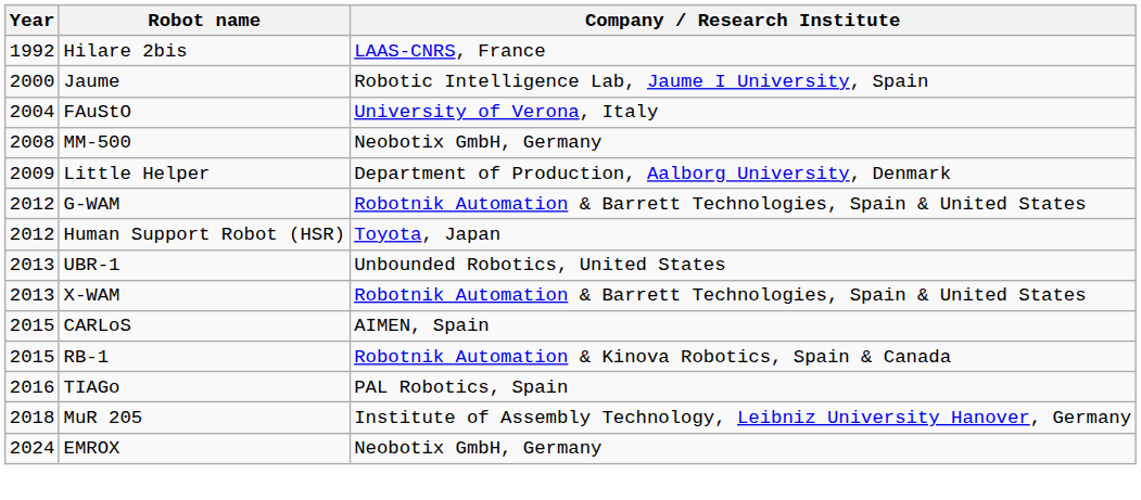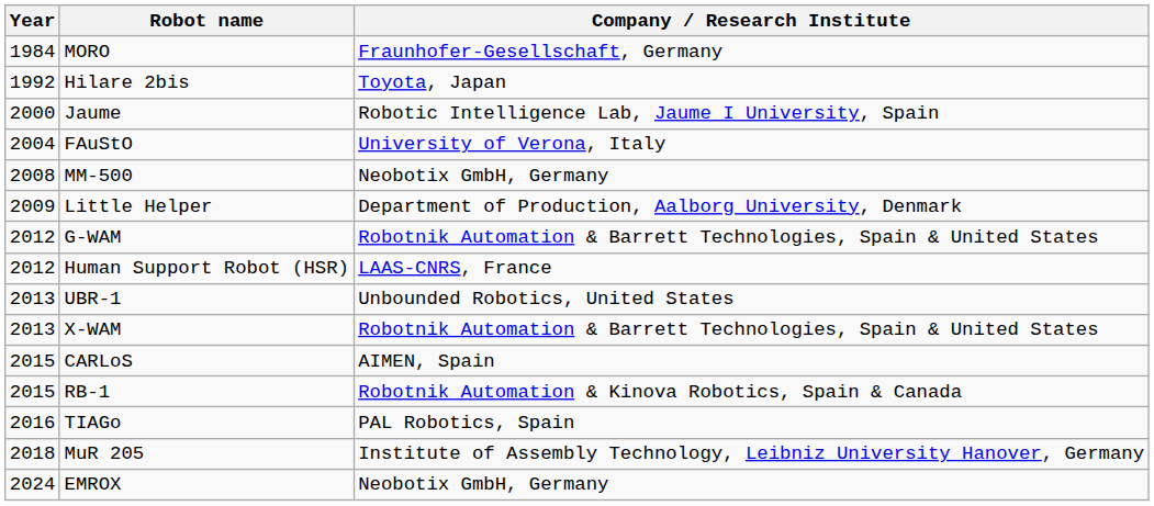 <table class="wikitable">
 <tr>
 <th>Year</th>
 <th>Robot name</th>
 <th>Company / Research Institute</th>
 </tr>
 <tr>
+<td>1984</td>
+<td>MORO </td>
+<td><a href='#'>Fraunhofer-Gesellschaft</a>, Germany </td>
+</tr>
+<tr>
 <td>1992</td>
 <td>Hilare 2bis</td>
-<td><a href='#'>LAAS-CNRS</a>, France </td>
+<td><a href='#'>Toyota</a>, Japan</td>
 </tr>
 <tr>
 <td>2000</td>
 <td>Jaume</td>
 <td>Robotic Intelligence Lab, <a href='#'>Jaume I University</a>, Spain </td>
 </tr>
 <tr>
 <td>2004</td>
 <td>FAuStO</td>
 <td><a href='#'>University of Verona</a>, Italy </td>
 </tr>
 <tr>
 <td>2008</td>
 <td>MM-500</td>
 <td>Neobotix GmbH, Germany </td>
 </tr>
 <tr>
 <td>2009</td>
 <td>Little Helper</td>
 <td>Department of Production, <a href='#'>Aalborg University</a>, Denmark </td>
 </tr>
 <tr>
 <td>2012</td>
 <td>G-WAM</td>
 <td><a href='#'>Robotnik Automation</a> & Barrett Technologies, Spain  & United States </td>
 </tr>
 <tr>
 <td>2012</td>
 <td>Human Support Robot (HSR)</td>
-<td><a href='#'>Toyota</a>, Japan</td>
+<td><a href='#'>LAAS-CNRS</a>, France </td>
 </tr>
 <tr>
 <td>2013</td>
 <td>UBR-1</td>
 <td>Unbounded Robotics, United States </td>
 </tr>
 <tr>
 <td>2013</td>
 <td>X-WAM</td>
 <td><a href='#'>Robotnik Automation</a> & Barrett Technologies, Spain  & United States </td>
 </tr>
 <tr>
 <td>2015</td>
 <td>CARLoS</td>
 <td>AIMEN, Spain </td>
 </tr>
 <tr>
 <td>2015</td>
 <td>RB-1</td>
 <td><a href='#'>Robotnik Automation</a> & Kinova Robotics, Spain  & Canada </td>
 </tr>
 <tr>
 <td>2016</td>
 <td>TIAGo</td>
 <td>PAL Robotics, Spain </td>
 </tr>
 <tr>
 <td>2018</td>
 <td>MuR 205</td>
 <td>Institute of Assembly Technology, <a href='#'>Leibniz University Hanover</a>, Germany </td>
 </tr>
 <tr>
 <td>2024</td>
 <td>EMROX </td>
 <td>Neobotix GmbH, Germany </td>
 </tr>
 </table>
